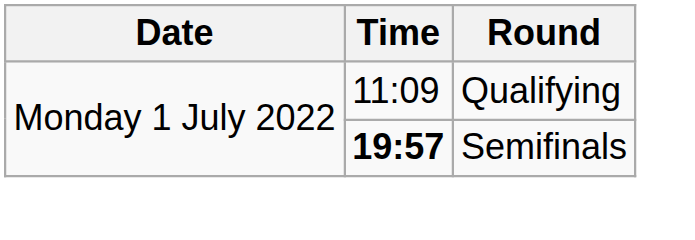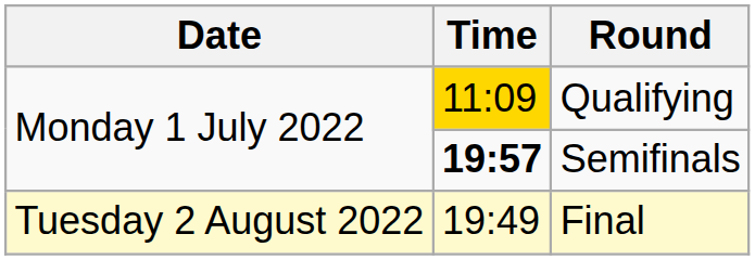 <table class="wikitable">
 <tr>
 <th>Date</th>
 <th>Time</th>
 <th>Round</th>
 </tr>
 <tr>
 <td rowspan=2>Monday 1 July 2022</td>
-<td>11:09</td>
+<td style="background: gold;">11:09</td>
 <td>Qualifying</td>
 </tr>
 <tr>
 <td><strong>19:57</strong></td>
 <td>Semifinals</td>
 </tr>
+<tr>
+<td style=background:lemonchiffon>Tuesday 2 August 2022</td>
+<td style=background:lemonchiffon>19:49</td>
+<td style=background:lemonchiffon>Final</td>
+</tr>
 </table>
